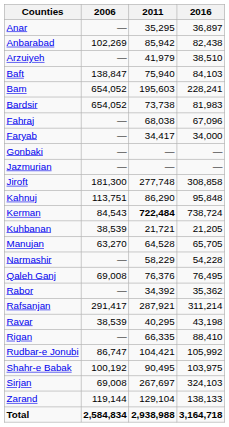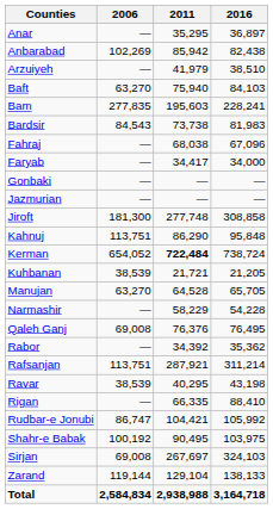 <table class="wikitable">
 <tr>
 <th>Counties</th>
 <th>2006</th>
 <th>2011</th>
 <th>2016</th>
 </tr>
 <tr>
 <td><a href='#'>Anar</a></td>
 <td style="text-align: right;">—</td>
 <td style="text-align: right;">35,295</td>
 <td style="text-align: right;">36,897</td>
 </tr>
 <tr>
 <td><a href='#'>Anbarabad</a></td>
 <td style="text-align: right;">102,269</td>
 <td style="text-align: right;">85,942</td>
 <td style="text-align: right;">82,438</td>
 </tr>
 <tr>
 <td><a href='#'>Arzuiyeh</a></td>
 <td style="text-align: right;">—</td>
 <td style="text-align: right;">41,979</td>
 <td style="text-align: right;">38,510</td>
 </tr>
 <tr>
 <td><a href='#'>Baft</a></td>
-<td style="text-align: right;">138,847</td>
+<td style="text-align: right;">63,270</td>
 <td style="text-align: right;">75,940</td>
 <td style="text-align: right;">84,103</td>
 </tr>
 <tr>
 <td><a href='#'>Bam</a></td>
-<td style="text-align: right;">654,052</td>
+<td style="text-align: right;">277,835</td>
 <td style="text-align: right;">195,603</td>
 <td style="text-align: right;">228,241</td>
 </tr>
 <tr>
 <td><a href='#'>Bardsir</a></td>
-<td style="text-align: right;">654,052</td>
+<td style="text-align: right;">84,543</td>
 <td style="text-align: right;">73,738</td>
 <td style="text-align: right;">81,983</td>
 </tr>
 <tr>
 <td><a href='#'>Fahraj</a></td>
 <td style="text-align: right;">—</td>
 <td style="text-align: right;">68,038</td>
 <td style="text-align: right;">67,096</td>
 </tr>
 <tr>
 <td><a href='#'>Faryab</a></td>
 <td style="text-align: right;">—</td>
 <td style="text-align: right;">34,417</td>
 <td style="text-align: right;">34,000</td>
 </tr>
 <tr>
 <td><a href='#'>Gonbaki</a></td>
 <td style="text-align: right;">—</td>
 <td style="text-align: right;">—</td>
 <td style="text-align: right;">—</td>
 </tr>
 <tr>
 <td><a href='#'>Jazmurian</a></td>
 <td style="text-align: right;">—</td>
 <td style="text-align: right;">—</td>
 <td style="text-align: right;">—</td>
 </tr>
 <tr>
 <td><a href='#'>Jiroft</a></td>
 <td style="text-align: right;">181,300</td>
 <td style="text-align: right;">277,748</td>
 <td style="text-align: right;">308,858</td>
 </tr>
 <tr>
 <td><a href='#'>Kahnuj</a></td>
 <td style="text-align: right;">113,751</td>
 <td style="text-align: right;">86,290</td>
 <td style="text-align: right;">95,848</td>
 </tr>
 <tr>
 <td><a href='#'>Kerman</a></td>
-<td style="text-align: right;">84,543</td>
+<td style="text-align: right;">654,052</td>
 <td style="text-align: right;"><strong>722,484</strong></td>
 <td style="text-align: right;">738,724</td>
 </tr>
 <tr>
 <td><a href='#'>Kuhbanan</a></td>
 <td style="text-align: right;">38,539</td>
 <td style="text-align: right;">21,721</td>
 <td style="text-align: right;">21,205</td>
 </tr>
 <tr>
 <td><a href='#'>Manujan</a></td>
 <td style="text-align: right;">63,270</td>
 <td style="text-align: right;">64,528</td>
 <td style="text-align: right;">65,705</td>
 </tr>
 <tr>
 <td><a href='#'>Narmashir</a></td>
 <td style="text-align: right;">—</td>
 <td style="text-align: right;">58,229</td>
 <td style="text-align: right;">54,228</td>
 </tr>
 <tr>
 <td><a href='#'>Qaleh Ganj</a></td>
 <td style="text-align: right;">69,008</td>
 <td style="text-align: right;">76,376</td>
 <td style="text-align: right;">76,495</td>
 </tr>
 <tr>
 <td><a href='#'>Rabor</a></td>
 <td style="text-align: right;">—</td>
 <td style="text-align: right;">34,392</td>
 <td style="text-align: right;">35,362</td>
 </tr>
 <tr>
 <td><a href='#'>Rafsanjan</a></td>
-<td style="text-align: right;">291,417</td>
+<td style="text-align: right;">113,751</td>
 <td style="text-align: right;">287,921</td>
 <td style="text-align: right;">311,214</td>
 </tr>
 <tr>
 <td><a href='#'>Ravar</a></td>
 <td style="text-align: right;">38,539</td>
 <td style="text-align: right;">40,295</td>
 <td style="text-align: right;">43,198</td>
 </tr>
 <tr>
 <td><a href='#'>Rigan</a></td>
 <td style="text-align: right;">—</td>
 <td style="text-align: right;">66,335</td>
 <td style="text-align: right;">88,410</td>
 </tr>
 <tr>
 <td><a href='#'>Rudbar-e Jonubi</a></td>
 <td style="text-align: right;">86,747</td>
 <td style="text-align: right;">104,421</td>
 <td style="text-align: right;">105,992</td>
 </tr>
 <tr>
 <td><a href='#'>Shahr-e Babak</a></td>
 <td style="text-align: right;">100,192</td>
 <td style="text-align: right;">90,495</td>
 <td style="text-align: right;">103,975</td>
 </tr>
 <tr>
 <td><a href='#'>Sirjan</a></td>
 <td style="text-align: right;">69,008</td>
 <td style="text-align: right;">267,697</td>
 <td style="text-align: right;">324,103</td>
 </tr>
 <tr>
 <td><a href='#'>Zarand</a></td>
 <td style="text-align: right;">119,144</td>
 <td style="text-align: right;">129,104</td>
 <td style="text-align: right;">138,133</td>
 </tr>
 <tr>
 <td><strong>Total</strong></td>
 <td style="text-align: right;"><strong>2,584,834</strong></td>
 <td style="text-align: right;"><strong>2,938,988</strong></td>
 <td style="text-align: right;"><strong>3,164,718</strong></td>
 </tr>
 </table>
